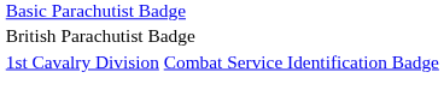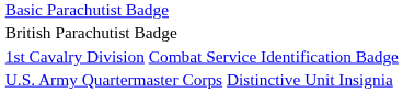 <table>
 <tr>
 <td></td>
 <td><a href='#'>Basic Parachutist Badge</a></td>
 </tr>
 <tr>
 <td></td>
 <td>British Parachutist Badge</td>
 </tr>
 <tr>
 <td></td>
 <td><a href='#'>1st Cavalry Division</a> <a href='#'>Combat Service Identification Badge</a></td>
 </tr>
+<tr>
+<td></td>
+<td><a href='#'>U.S. Army Quartermaster Corps</a> <a href='#'>Distinctive Unit Insignia</a></td>
+</tr>
 </table>
